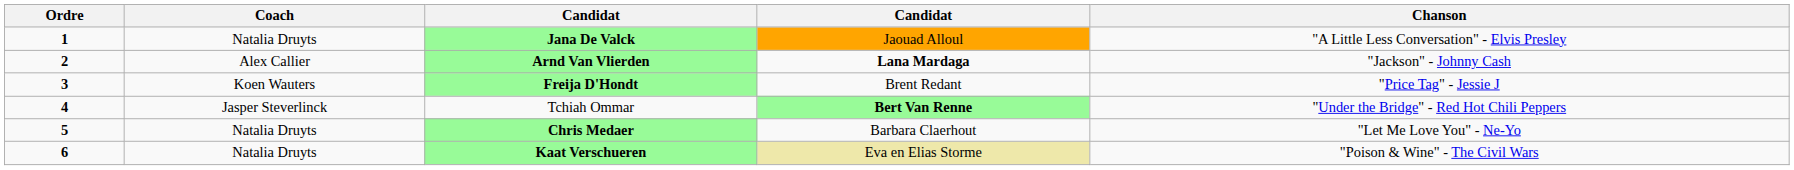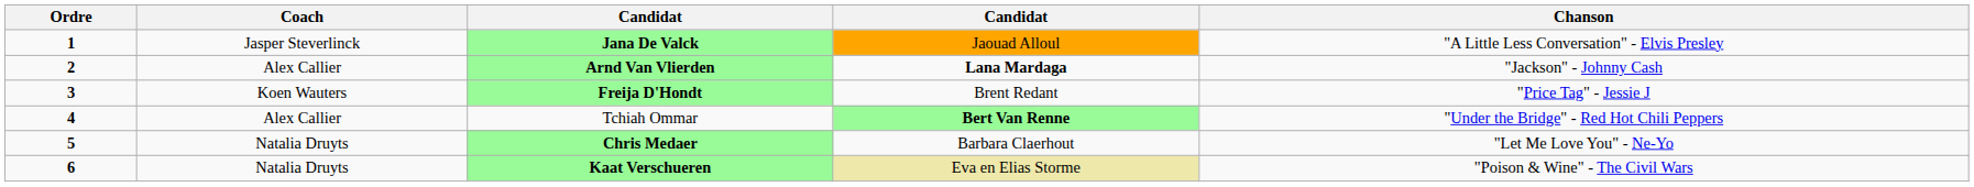 <table class="wikitable sortable" style="text-align: center; width: 100%;">
 <tr>
 <th>Ordre</th>
 <th>Coach</th>
 <th>Candidat</th>
 <th>Candidat</th>
 <th>Chanson</th>
 </tr>
 <tr>
 <td align="center"><strong>1</strong></td>
-<td>Natalia Druyts</td>
+<td>Jasper Steverlinck</td>
 <th style="background:palegreen">Jana De Valck</th>
 <td style="background:#FFA500">Jaouad Alloul</td>
 <td>"A Little Less Conversation" - <a href='#'>Elvis Presley</a></td>
 </tr>
 <tr>
 <td align="center"><strong>2</strong></td>
 <td>Alex Callier</td>
 <th style="background:palegreen">Arnd Van Vlierden</th>
 <td><strong>Lana Mardaga</strong></td>
 <td>"Jackson" - <a href='#'>Johnny Cash</a></td>
 </tr>
 <tr>
 <td align="center"><strong>3</strong></td>
 <td>Koen Wauters</td>
 <th style="background:palegreen">Freija D'Hondt</th>
 <td>Brent Redant</td>
 <td>"<a href='#'>Price Tag</a>" - <a href='#'>Jessie J</a></td>
 </tr>
 <tr>
 <td align="center"><strong>4</strong></td>
-<td>Jasper Steverlinck</td>
+<td>Alex Callier</td>
 <td>Tchiah Ommar</td>
 <th style="background:palegreen">Bert Van Renne</th>
 <td>"<a href='#'>Under the Bridge</a>" - <a href='#'>Red Hot Chili Peppers</a></td>
 </tr>
 <tr>
 <td align="center"><strong>5</strong></td>
 <td>Natalia Druyts</td>
 <th style="background:palegreen">Chris Medaer</th>
 <td>Barbara Claerhout</td>
 <td>"Let Me Love You" - <a href='#'>Ne-Yo</a></td>
 </tr>
 <tr>
 <td align="center"><strong>6</strong></td>
 <td>Natalia Druyts</td>
 <th style="background:palegreen">Kaat Verschueren</th>
 <td style="background:#EEE8AA">Eva en Elias Storme</td>
 <td>"Poison & Wine" - <a href='#'>The Civil Wars</a></td>
 </tr>
 </table>
